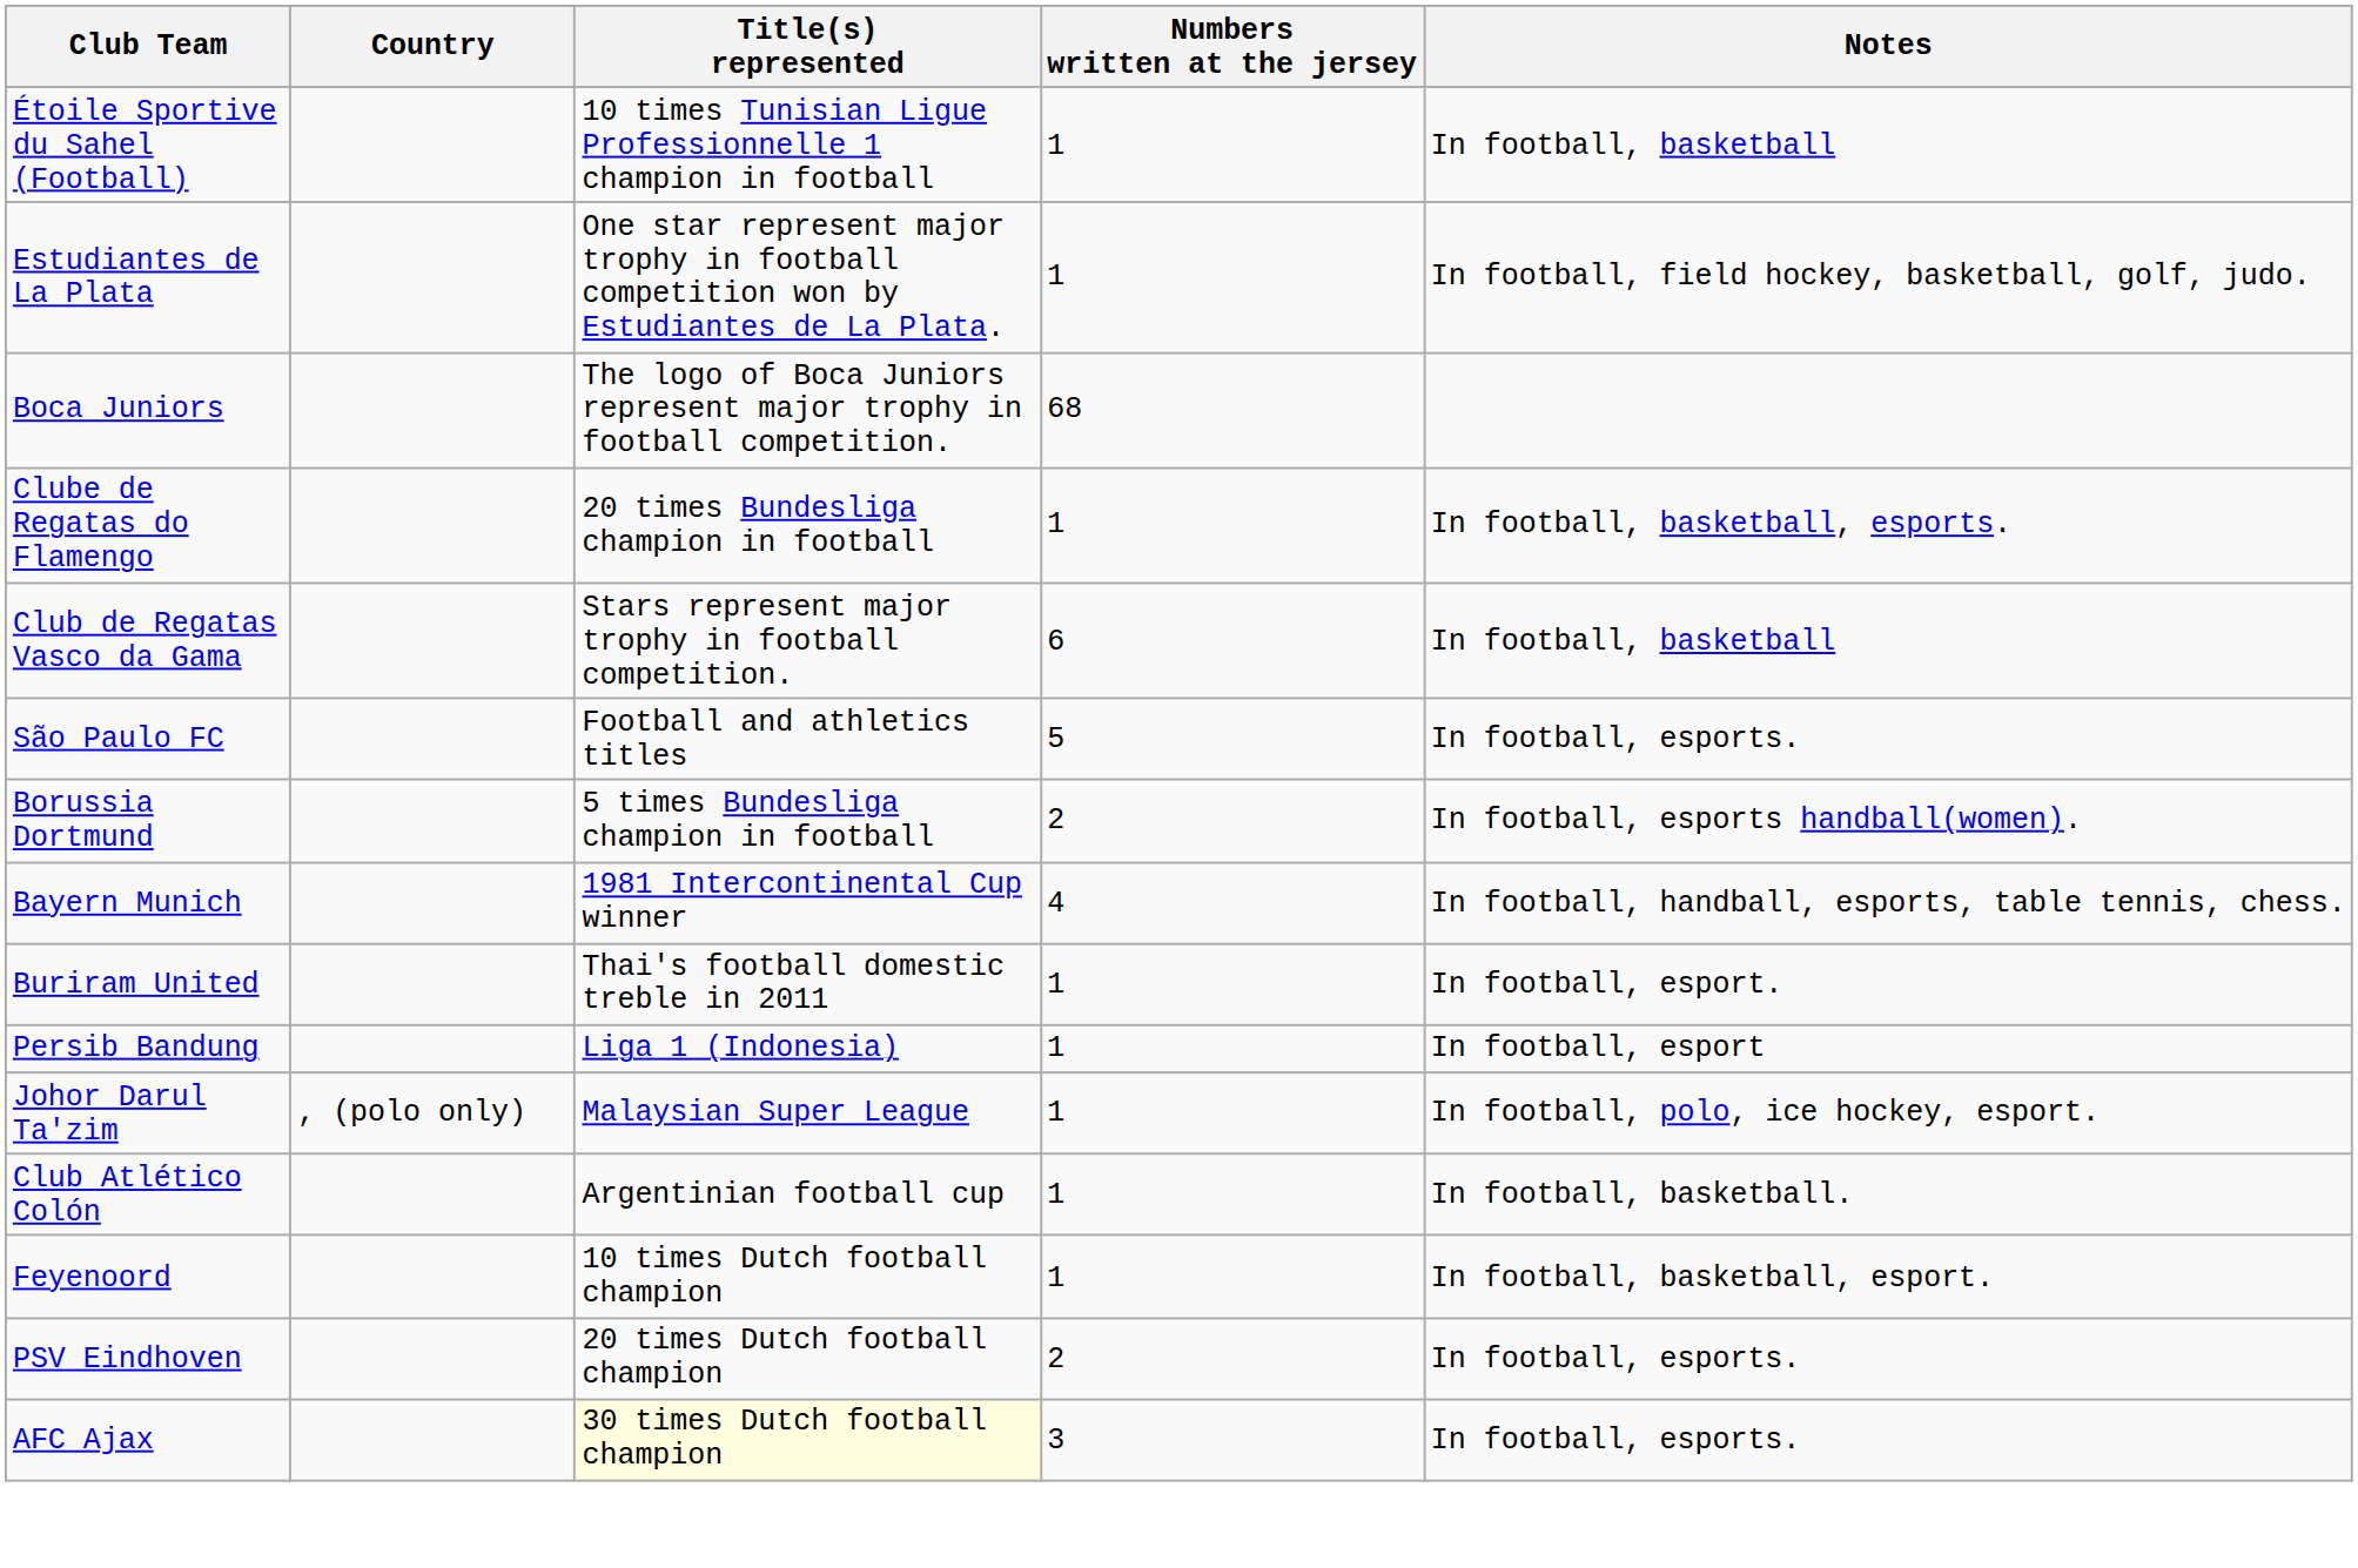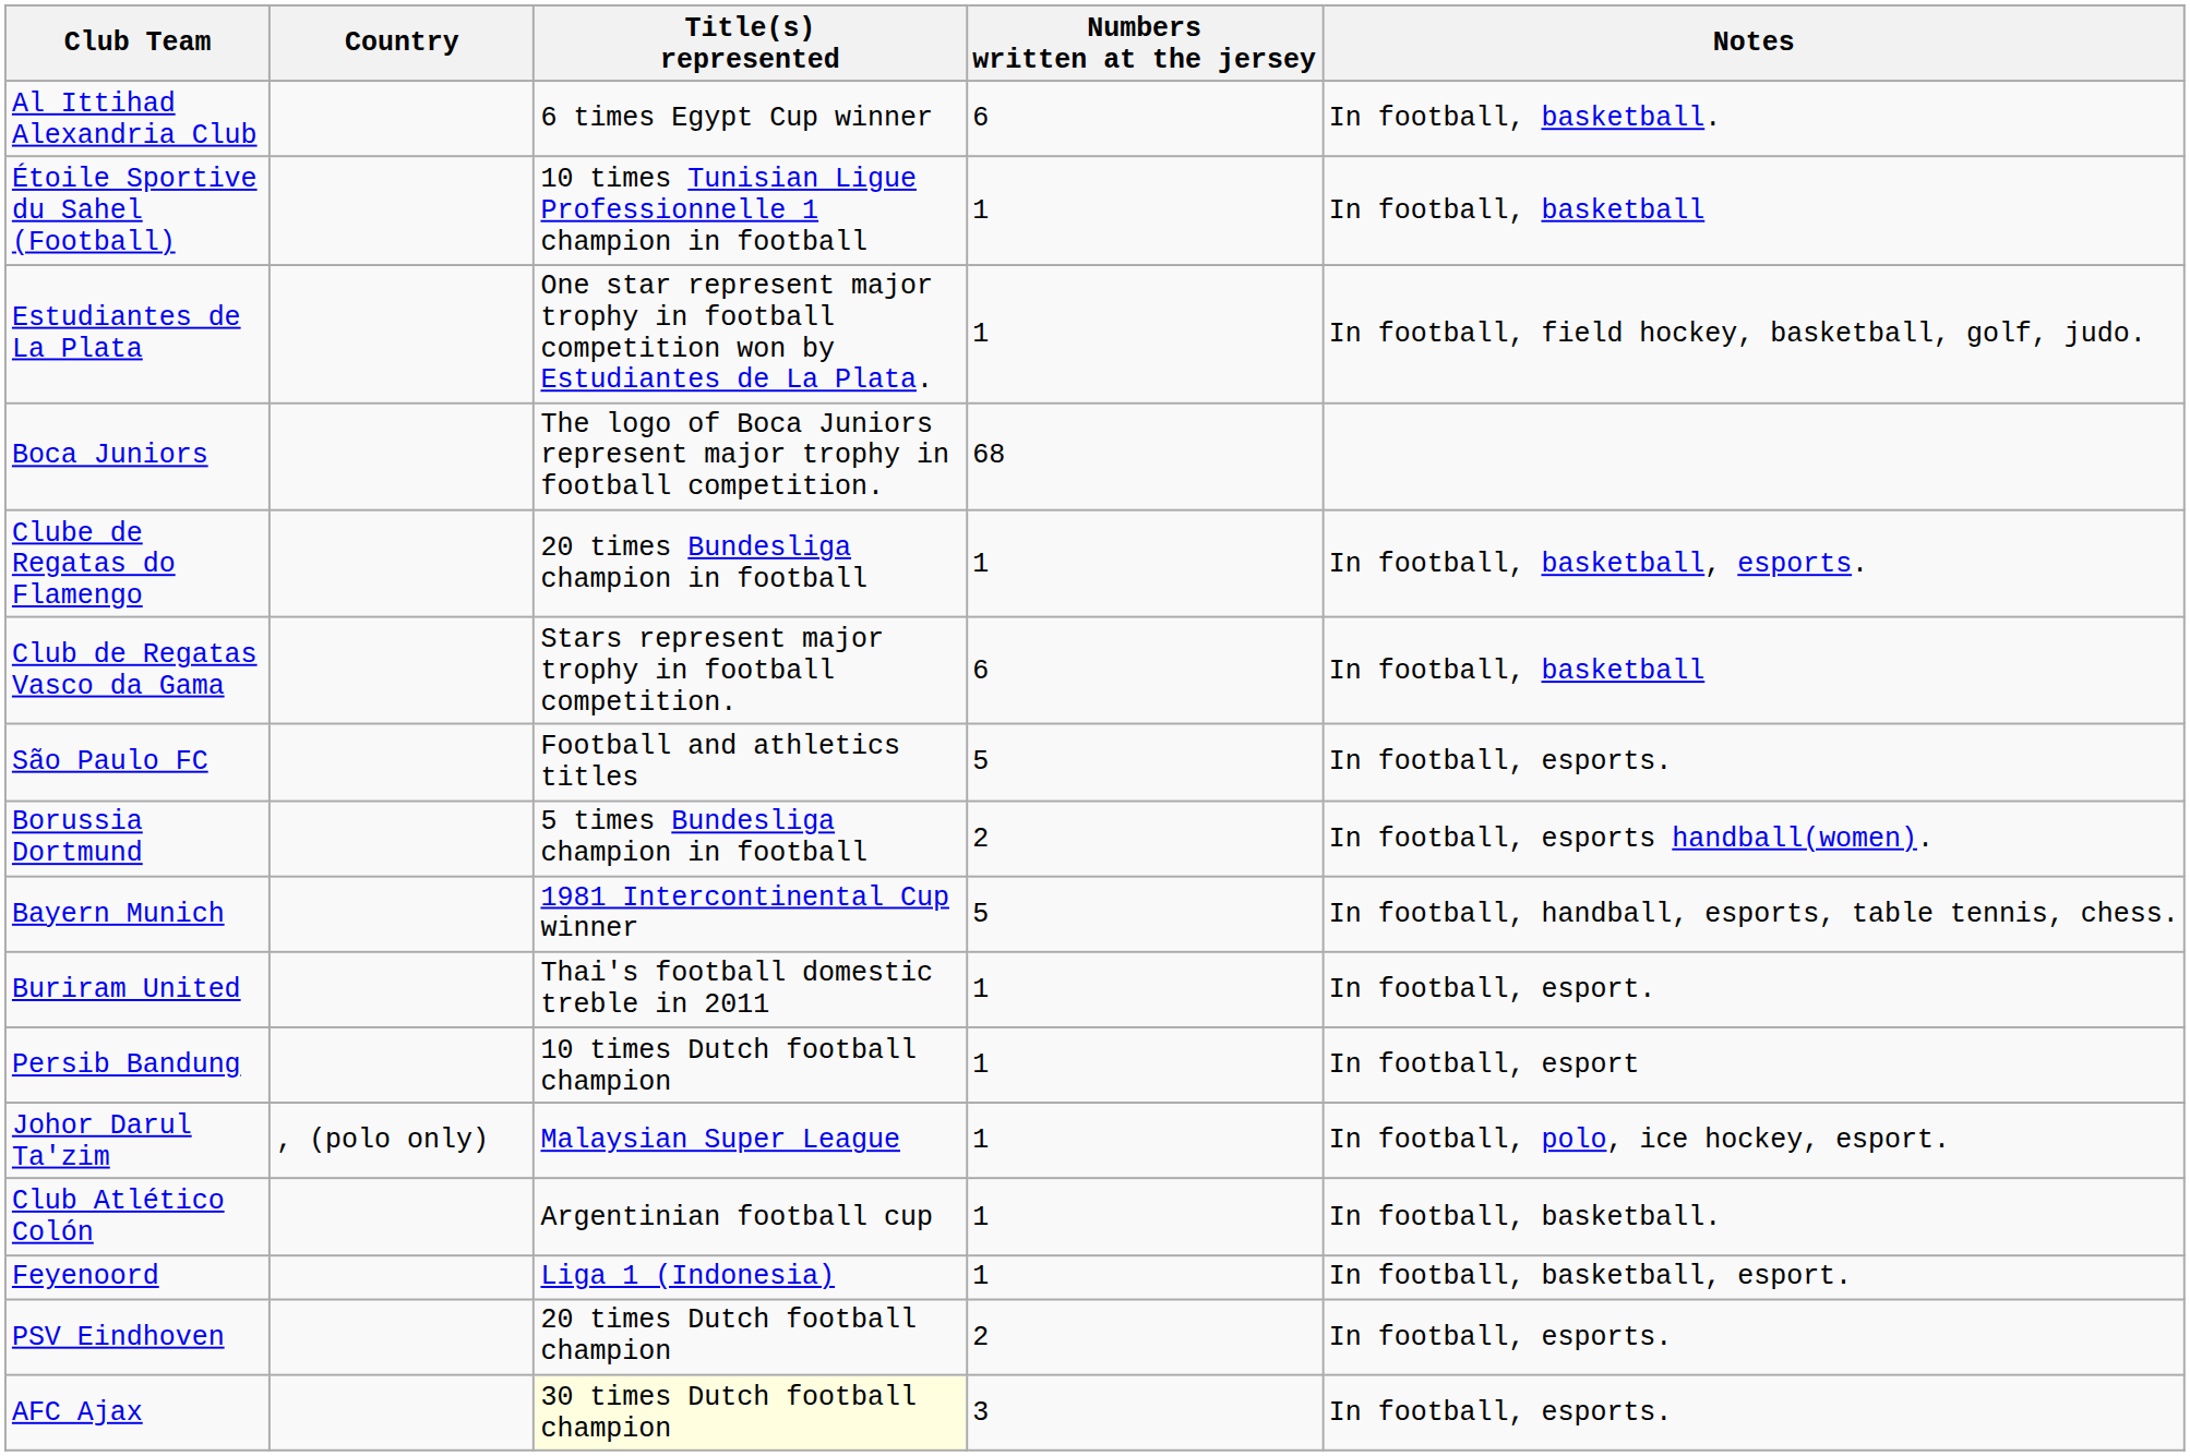 <table class="wikitable sortable">
 <tr>
 <th width=120>Club Team</th>
 <th width=120>Country</th>
 <th width=200>Title(s)<br>represented</th>
 <th>Numbers<br>written at the jersey</th>
 <th class="unsortable">Notes</th>
+</tr>
+<tr>
+<td><a href='#'>Al Ittihad Alexandria Club</a></td>
+<td></td>
+<td>6 times Egypt Cup winner</td>
+<td>6</td>
+<td>In football, <a href='#'>basketball</a>.</td>
 </tr>
 <tr>
 <td><a href='#'>Étoile Sportive du Sahel (Football)</a></td>
 <td></td>
 <td>10 times <a href='#'>Tunisian Ligue Professionnelle 1</a> champion in football</td>
 <td>1</td>
 <td>In football, <a href='#'>basketball</a></td>
 </tr>
 <tr>
 <td><a href='#'>Estudiantes de La Plata</a></td>
 <td></td>
 <td>One star represent major trophy in football competition won by <a href='#'>Estudiantes de La Plata</a>.</td>
 <td>1</td>
 <td>In football, field hockey, basketball, golf, judo.</td>
 </tr>
 <tr>
 <td><a href='#'>Boca Juniors</a></td>
 <td></td>
 <td>The logo of Boca Juniors represent major trophy in football competition.</td>
 <td>68</td>
 <td></td>
 </tr>
 <tr>
 <td><a href='#'>Clube de Regatas do Flamengo</a></td>
 <td></td>
 <td>20 times <a href='#'>Bundesliga</a> champion in football</td>
 <td>1</td>
 <td>In football, <a href='#'>basketball</a>, <a href='#'>esports</a>.</td>
 </tr>
 <tr>
 <td><a href='#'>Club de Regatas Vasco da Gama</a></td>
 <td></td>
 <td>Stars represent major trophy in football competition.</td>
 <td>6</td>
 <td>In football, <a href='#'>basketball</a></td>
 </tr>
 <tr>
 <td><a href='#'>São Paulo FC</a></td>
 <td></td>
 <td>Football and athletics titles</td>
 <td>5</td>
 <td>In football, esports.</td>
 </tr>
 <tr>
 <td><a href='#'>Borussia Dortmund</a></td>
 <td></td>
 <td>5 times <a href='#'>Bundesliga</a> champion in football</td>
 <td>2</td>
 <td>In football, esports <a href='#'>handball(women)</a>.</td>
 </tr>
 <tr>
 <td><a href='#'>Bayern Munich</a></td>
 <td></td>
 <td><a href='#'>1981 Intercontinental Cup</a> winner</td>
-<td>4</td>
+<td>5</td>
 <td>In football, handball, esports, table tennis, chess.</td>
 </tr>
 <tr>
 <td><a href='#'>Buriram United</a></td>
 <td></td>
 <td>Thai's football domestic treble in 2011</td>
 <td>1</td>
 <td>In football, esport.</td>
 </tr>
 <tr>
 <td><a href='#'>Persib Bandung</a></td>
 <td></td>
-<td><a href='#'>Liga 1 (Indonesia)</a></td>
+<td>10 times Dutch football champion</td>
 <td>1</td>
 <td>In football, esport</td>
 </tr>
 <tr>
 <td><a href='#'>Johor Darul Ta'zim</a></td>
 <td>,  (polo only)</td>
 <td><a href='#'>Malaysian Super League</a></td>
 <td>1</td>
 <td>In football, <a href='#'>polo</a>, ice hockey, esport.</td>
 </tr>
 <tr>
 <td><a href='#'>Club Atlético Colón</a></td>
 <td></td>
 <td>Argentinian football cup</td>
 <td>1</td>
 <td>In football, basketball.</td>
 </tr>
 <tr>
 <td><a href='#'>Feyenoord</a></td>
 <td></td>
-<td>10 times Dutch football champion</td>
+<td><a href='#'>Liga 1 (Indonesia)</a></td>
 <td>1</td>
 <td>In football, basketball, esport.</td>
 </tr>
 <tr>
 <td><a href='#'>PSV Eindhoven</a></td>
 <td></td>
 <td>20 times Dutch football champion</td>
 <td>2</td>
 <td>In football, esports.</td>
 </tr>
 <tr>
 <td><a href='#'>AFC Ajax</a></td>
 <td></td>
 <td style="background: lightyellow;">30 times Dutch football champion</td>
 <td>3</td>
 <td>In football, esports.</td>
 </tr>
 </table>
